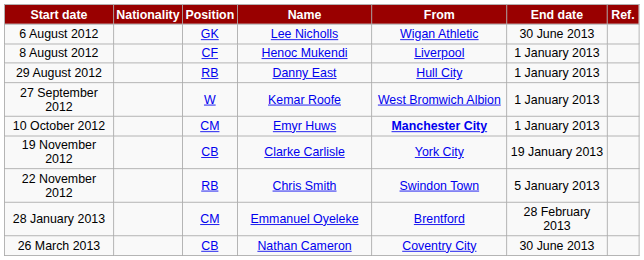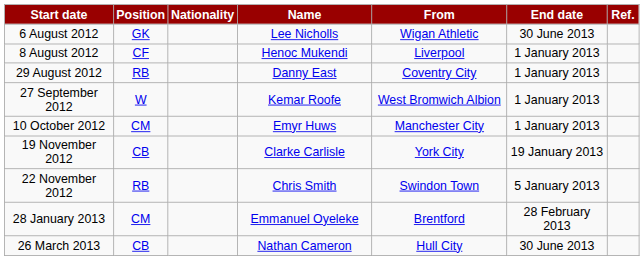 <table class="wikitable"  style="text-align:center; font-size:90%; ">
 <tr>
 <th style="background:#990000; color:white; width:120px;">Start date</th>
+<th style="background:#990000; color:white; width:50px;">Position</th>
 <th style="background:#990000; color:white; width:50px;">Nationality</th>
-<th style="background:#990000; color:white; width:50px;">Position</th>
 <th style="background:#990000; color:white; width:150px;">Name</th>
 <th style="background:#990000; color:white; width:150px;">From</th>
 <th style="background:#990000; color:white; width:110px;">End date</th>
 <th style="background:#990000; color:white; width:30px;">Ref.</th>
 </tr>
 <tr>
 <td>6 August 2012</td>
+<td><a href='#'>GK</a></td>
 <td></td>
-<td><a href='#'>GK</a></td>
 <td><a href='#'>Lee Nicholls</a></td>
 <td><a href='#'>Wigan Athletic</a></td>
 <td>30 June 2013</td>
 <td></td>
 </tr>
 <tr>
 <td>8 August 2012</td>
+<td><a href='#'>CF</a></td>
 <td></td>
-<td><a href='#'>CF</a></td>
 <td><a href='#'>Henoc Mukendi</a></td>
 <td><a href='#'>Liverpool</a></td>
 <td>1 January 2013</td>
 <td></td>
 </tr>
 <tr>
 <td>29 August 2012</td>
+<td><a href='#'>RB</a></td>
 <td></td>
-<td><a href='#'>RB</a></td>
 <td><a href='#'>Danny East</a></td>
-<td><a href='#'>Hull City</a></td>
+<td><a href='#'>Coventry City</a></td>
 <td>1 January 2013</td>
 <td></td>
 </tr>
 <tr>
 <td>27 September 2012</td>
+<td><a href='#'>W</a></td>
 <td></td>
-<td><a href='#'>W</a></td>
 <td><a href='#'>Kemar Roofe</a></td>
 <td><a href='#'>West Bromwich Albion</a></td>
 <td>1 January 2013</td>
 <td></td>
 </tr>
 <tr>
 <td>10 October 2012</td>
+<td><a href='#'>CM</a></td>
 <td></td>
-<td><a href='#'>CM</a></td>
 <td><a href='#'>Emyr Huws</a></td>
-<td><strong><a href='#'>Manchester City</a></strong></td>
+<td><a href='#'>Manchester City</a></td>
 <td>1 January 2013</td>
 <td></td>
 </tr>
 <tr>
 <td>19 November 2012</td>
+<td><a href='#'>CB</a></td>
 <td></td>
-<td><a href='#'>CB</a></td>
 <td><a href='#'>Clarke Carlisle</a></td>
 <td><a href='#'>York City</a></td>
 <td>19 January 2013</td>
 <td></td>
 </tr>
 <tr>
 <td>22 November 2012</td>
+<td><a href='#'>RB</a></td>
 <td></td>
-<td><a href='#'>RB</a></td>
 <td><a href='#'>Chris Smith</a></td>
 <td><a href='#'>Swindon Town</a></td>
 <td>5 January 2013</td>
 <td></td>
 </tr>
 <tr>
 <td>28 January 2013</td>
+<td><a href='#'>CM</a></td>
 <td></td>
-<td><a href='#'>CM</a></td>
 <td><a href='#'>Emmanuel Oyeleke</a></td>
 <td><a href='#'>Brentford</a></td>
 <td>28 February 2013</td>
 <td></td>
 </tr>
 <tr>
 <td>26 March 2013</td>
+<td><a href='#'>CB</a></td>
 <td></td>
-<td><a href='#'>CB</a></td>
 <td><a href='#'>Nathan Cameron</a></td>
-<td><a href='#'>Coventry City</a></td>
+<td><a href='#'>Hull City</a></td>
 <td>30 June 2013</td>
 <td></td>
 </tr>
 </table>
